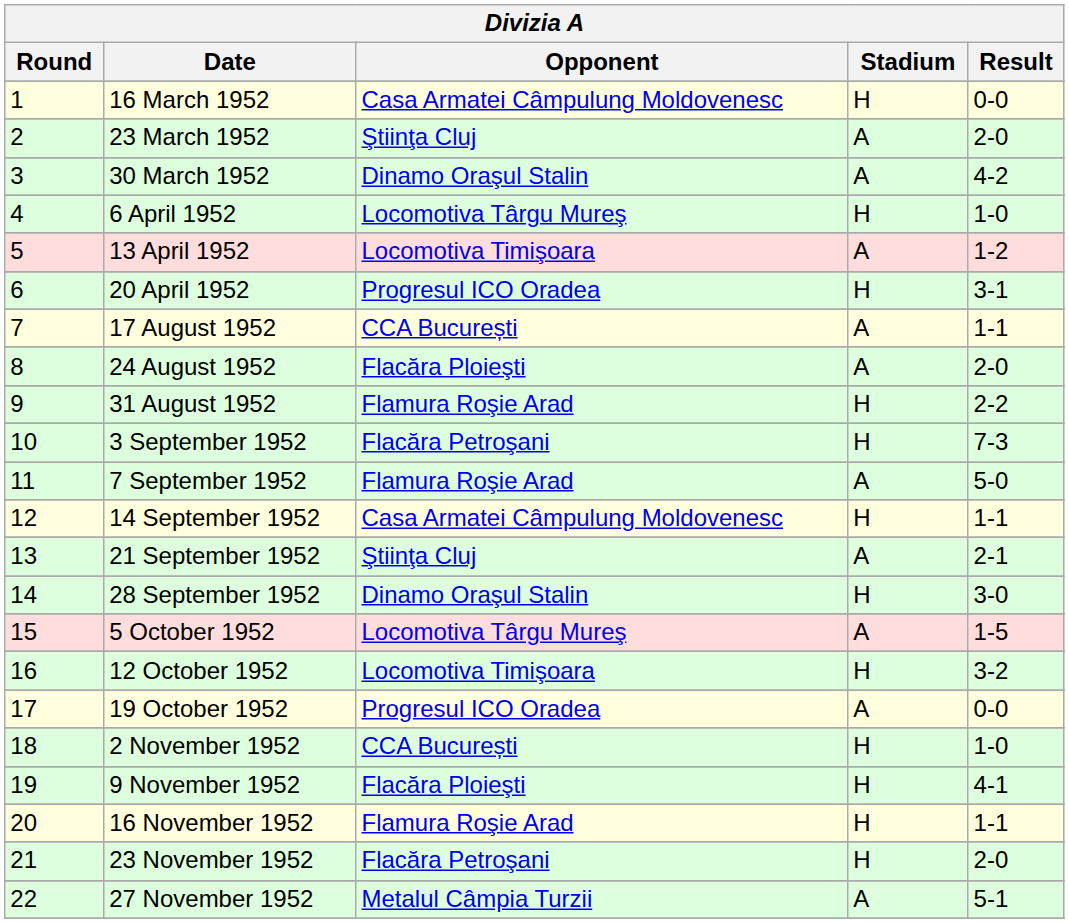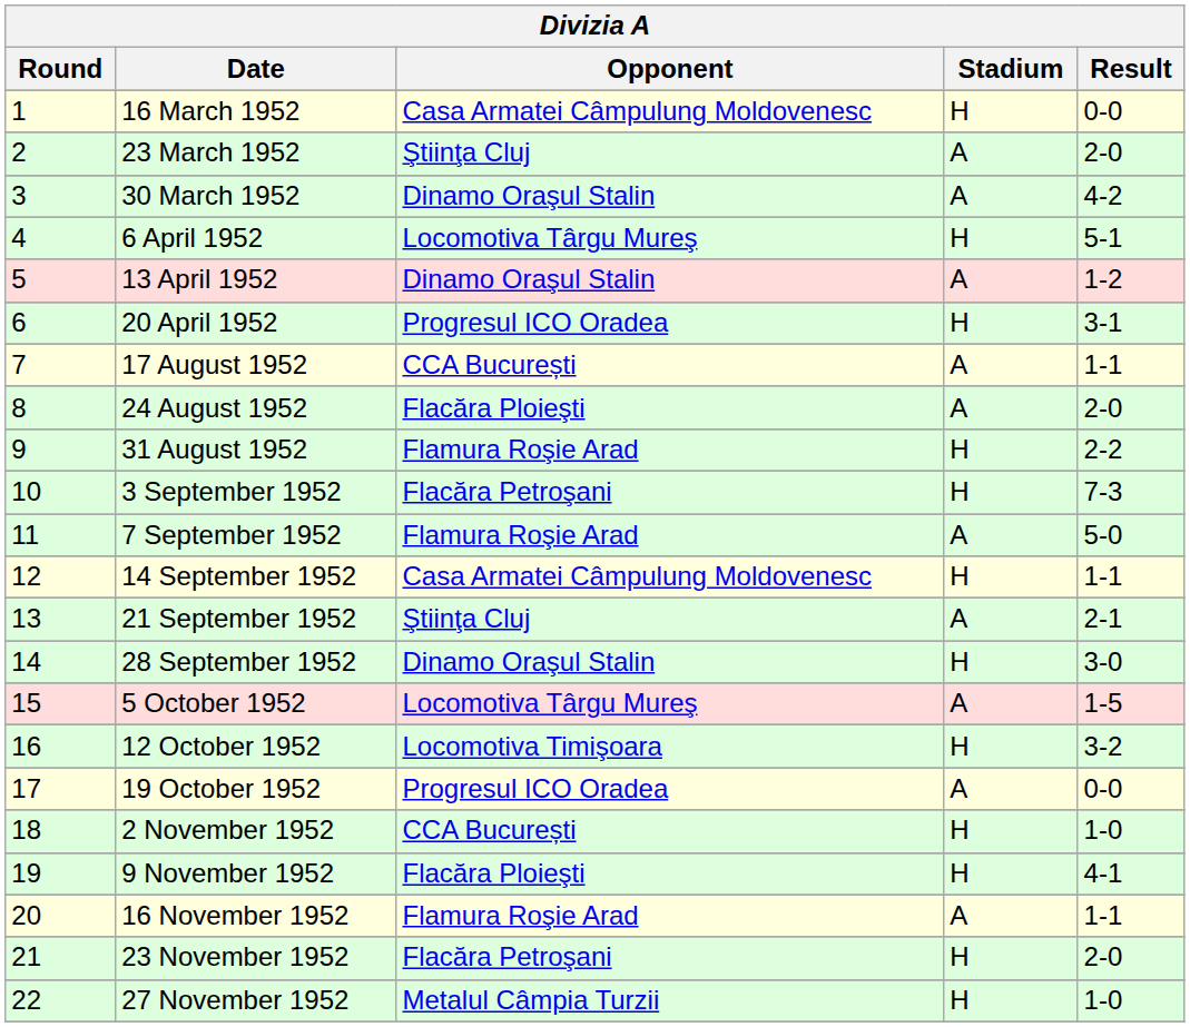 <table class="wikitable" style="width:80%;">
 <tr>
 <th colspan="5" style="text-align:center;"><em>Divizia A</em></th>
 </tr>
 <tr>
 <th>Round</th>
 <th>Date</th>
 <th>Opponent</th>
 <th>Stadium</th>
 <th>Result</th>
 </tr>
 <tr>
 </tr>
 <tr bgcolor="#ffffdd">
 <td>1</td>
 <td>16 March 1952</td>
 <td><a href='#'>Casa Armatei Câmpulung Moldovenesc</a></td>
 <td>H</td>
 <td>0-0</td>
 </tr>
 <tr>
 </tr>
 <tr bgcolor="#ddffdd">
 <td>2</td>
 <td>23 March 1952</td>
 <td><a href='#'>Ştiinţa Cluj</a></td>
 <td>A</td>
 <td>2-0</td>
 </tr>
 <tr>
 </tr>
 <tr bgcolor="#ddffdd">
 <td>3</td>
 <td>30 March 1952</td>
 <td><a href='#'>Dinamo Oraşul Stalin</a></td>
 <td>A</td>
 <td>4-2</td>
 </tr>
 <tr>
 </tr>
 <tr bgcolor="#ddffdd">
 <td>4</td>
 <td>6 April 1952</td>
 <td><a href='#'>Locomotiva Târgu Mureş</a></td>
 <td>H</td>
-<td>1-0</td>
+<td>5-1</td>
 </tr>
 <tr>
 </tr>
 <tr bgcolor="#ffdddd">
 <td>5</td>
 <td>13 April 1952</td>
-<td><a href='#'>Locomotiva Timişoara</a></td>
+<td><a href='#'>Dinamo Oraşul Stalin</a></td>
 <td>A</td>
 <td>1-2</td>
 </tr>
 <tr>
 </tr>
 <tr bgcolor="#ddffdd">
 <td>6</td>
 <td>20 April 1952</td>
 <td><a href='#'>Progresul ICO Oradea</a></td>
 <td>H</td>
 <td>3-1</td>
 </tr>
 <tr>
 </tr>
 <tr bgcolor="#ffffdd">
 <td>7</td>
 <td>17 August 1952</td>
 <td><a href='#'>CCA București</a></td>
 <td>A</td>
 <td>1-1</td>
 </tr>
 <tr>
 </tr>
 <tr bgcolor="#ddffdd">
 <td>8</td>
 <td>24 August 1952</td>
 <td><a href='#'>Flacăra Ploieşti</a></td>
 <td>A</td>
 <td>2-0</td>
 </tr>
 <tr>
 </tr>
 <tr bgcolor="#ddffdd">
 <td>9</td>
 <td>31 August 1952</td>
 <td><a href='#'>Flamura Roşie Arad</a></td>
 <td>H</td>
 <td>2-2</td>
 </tr>
 <tr>
 </tr>
 <tr bgcolor="#ddffdd">
 <td>10</td>
 <td>3 September 1952</td>
 <td><a href='#'>Flacăra Petroşani</a></td>
 <td>H</td>
 <td>7-3</td>
 </tr>
 <tr>
 </tr>
 <tr bgcolor="#ddffdd">
 <td>11</td>
 <td>7 September 1952</td>
 <td><a href='#'>Flamura Roşie Arad</a></td>
 <td>A</td>
 <td>5-0</td>
 </tr>
 <tr>
 </tr>
 <tr bgcolor="#ffffdd">
 <td>12</td>
 <td>14 September 1952</td>
 <td><a href='#'>Casa Armatei Câmpulung Moldovenesc</a></td>
 <td>H</td>
 <td>1-1</td>
 </tr>
 <tr>
 </tr>
 <tr bgcolor="#ddffdd">
 <td>13</td>
 <td>21 September 1952</td>
 <td><a href='#'>Ştiinţa Cluj</a></td>
 <td>A</td>
 <td>2-1</td>
 </tr>
 <tr>
 </tr>
 <tr bgcolor="#ddffdd">
 <td>14</td>
 <td>28 September 1952</td>
 <td><a href='#'>Dinamo Oraşul Stalin</a></td>
 <td>H</td>
 <td>3-0</td>
 </tr>
 <tr>
 </tr>
 <tr bgcolor="#ffdddd">
 <td>15</td>
 <td>5 October 1952</td>
 <td><a href='#'>Locomotiva Târgu Mureş</a></td>
 <td>A</td>
 <td>1-5</td>
 </tr>
 <tr>
 </tr>
 <tr bgcolor="#ddffdd">
 <td>16</td>
 <td>12 October 1952</td>
 <td><a href='#'>Locomotiva Timişoara</a></td>
 <td>H</td>
 <td>3-2</td>
 </tr>
 <tr>
 </tr>
 <tr bgcolor="#ffffdd">
 <td>17</td>
 <td>19 October 1952</td>
 <td><a href='#'>Progresul ICO Oradea</a></td>
 <td>A</td>
 <td>0-0</td>
 </tr>
 <tr>
 </tr>
 <tr bgcolor="#ddffdd">
 <td>18</td>
 <td>2 November 1952</td>
 <td><a href='#'>CCA București</a></td>
 <td>H</td>
 <td>1-0</td>
 </tr>
 <tr>
 </tr>
 <tr bgcolor="#ddffdd">
 <td>19</td>
 <td>9 November 1952</td>
 <td><a href='#'>Flacăra Ploieşti</a></td>
 <td>H</td>
 <td>4-1</td>
 </tr>
 <tr>
 </tr>
 <tr bgcolor="#ffffdd">
 <td>20</td>
 <td>16 November 1952</td>
 <td><a href='#'>Flamura Roşie Arad</a></td>
-<td>H</td>
+<td>A</td>
 <td>1-1</td>
 </tr>
 <tr>
 </tr>
 <tr bgcolor="#ddffdd">
 <td>21</td>
 <td>23 November 1952</td>
 <td><a href='#'>Flacăra Petroşani</a></td>
 <td>H</td>
 <td>2-0</td>
 </tr>
 <tr>
 </tr>
 <tr bgcolor="#ddffdd">
 <td>22</td>
 <td>27 November 1952</td>
 <td><a href='#'>Metalul Câmpia Turzii</a></td>
-<td>A</td>
-<td>5-1</td>
+<td>H</td>
+<td>1-0</td>
 </tr>
 <tr>
 </tr>
 </table>
